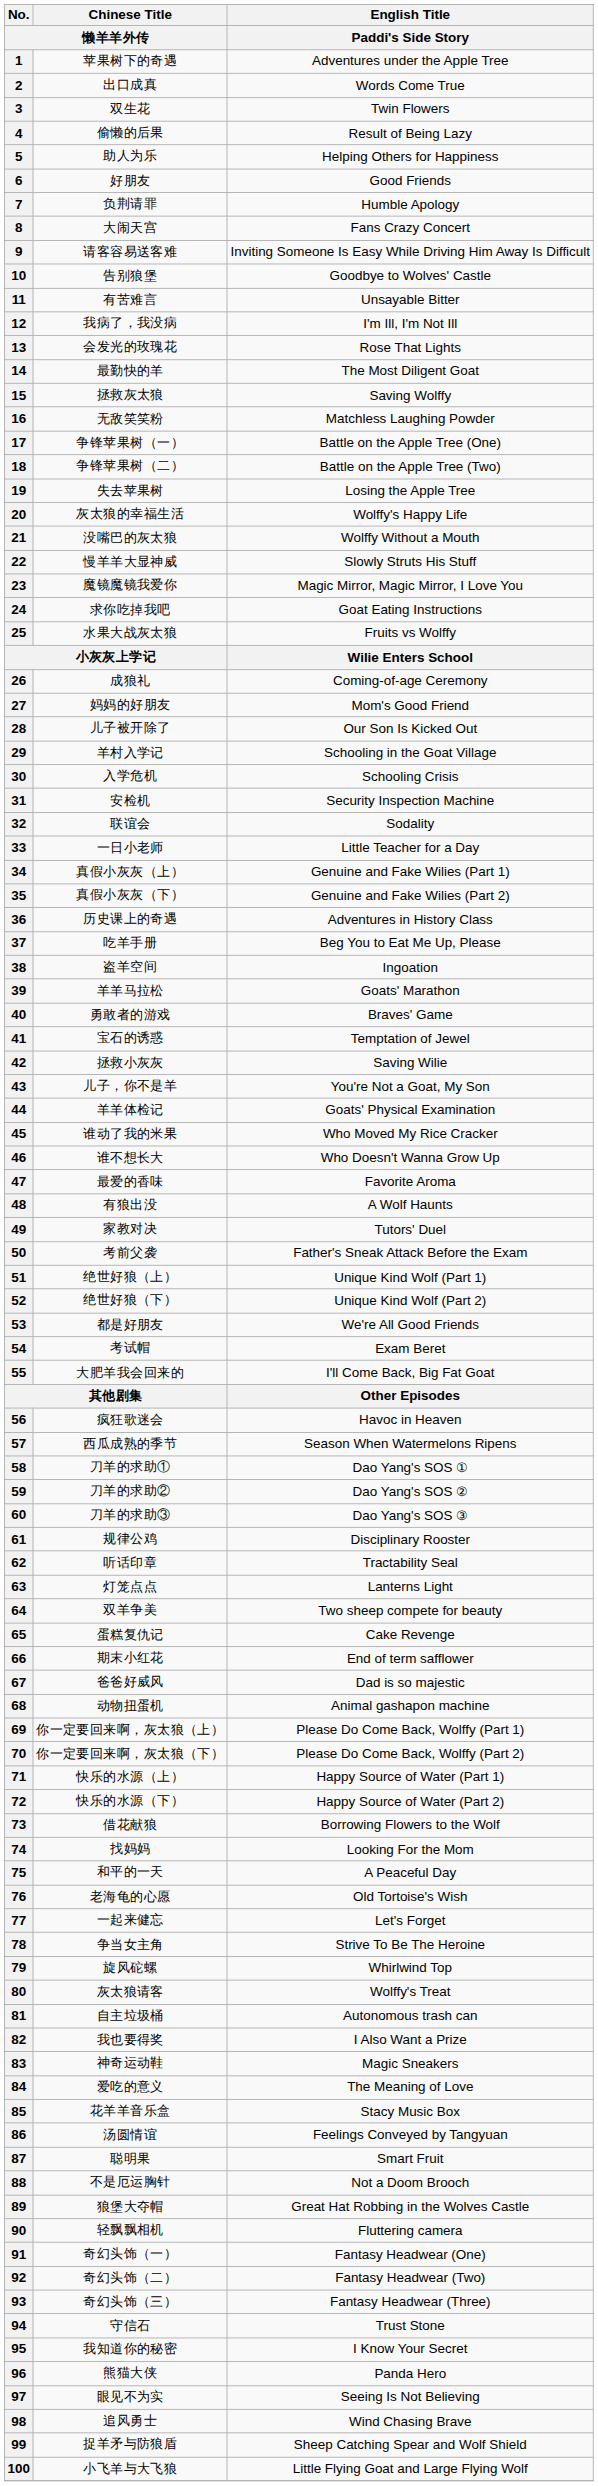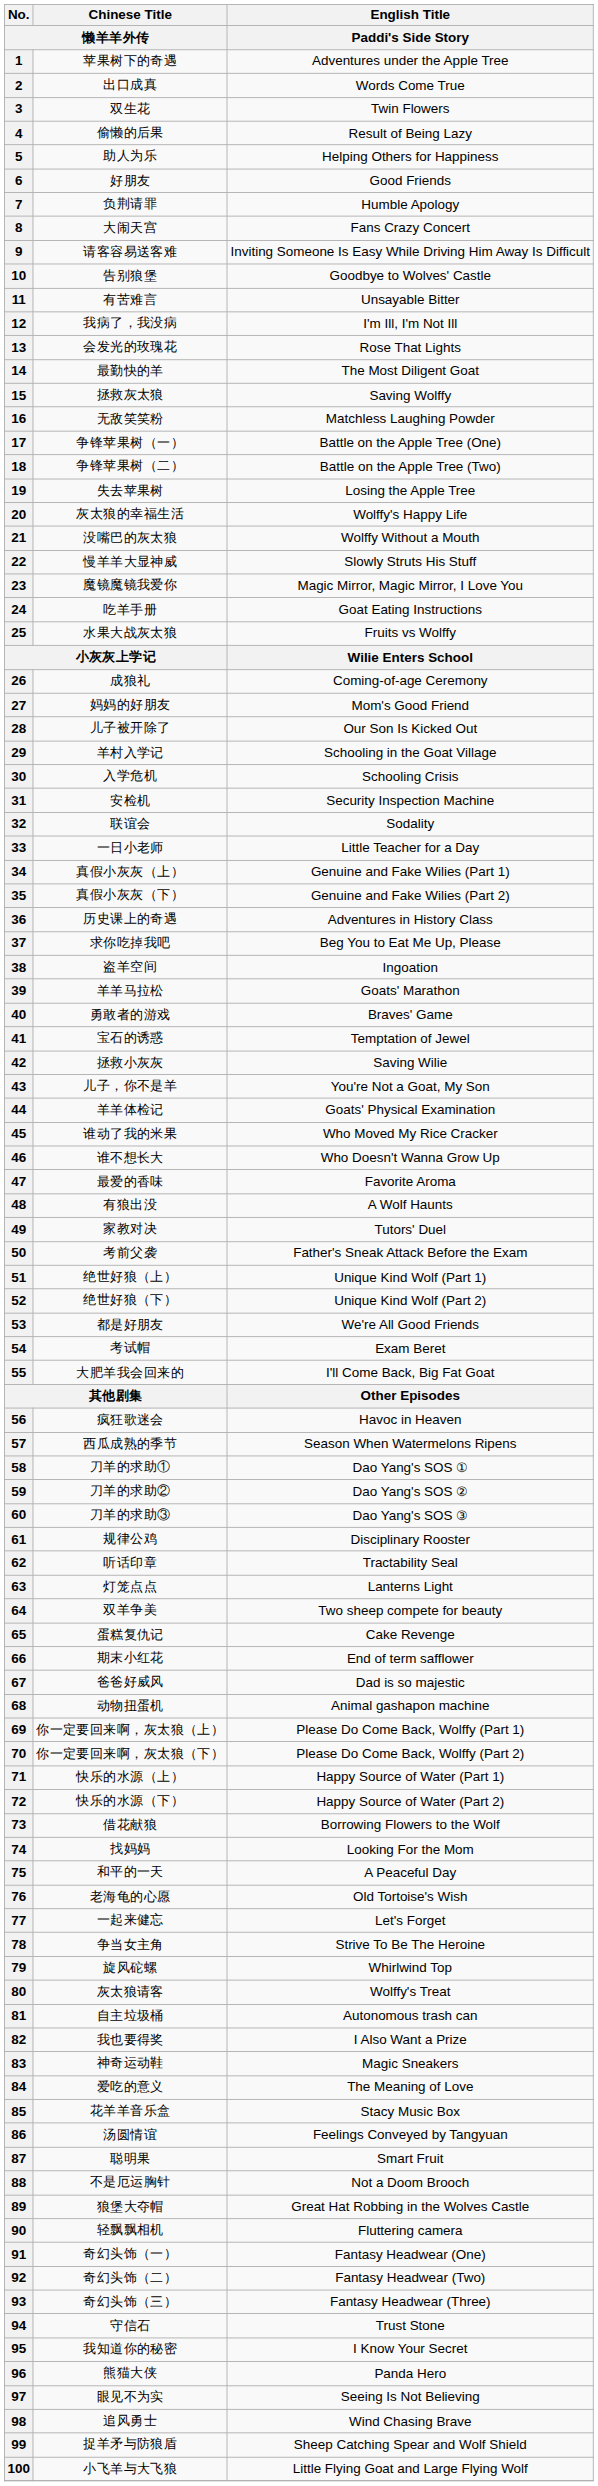 <table class="wikitable" style="text-align:center;">
 <tr>
 <th>No.</th>
 <th>Chinese Title</th>
 <th>English Title</th>
 </tr>
 <tr>
 <th colspan="2">懒羊羊外传</th>
 <th>Paddi's Side Story</th>
 </tr>
 <tr>
 <th>1</th>
 <td>苹果树下的奇遇</td>
 <td>Adventures under the Apple Tree</td>
 </tr>
 <tr>
 <th>2</th>
 <td>出口成真</td>
 <td>Words Come True</td>
 </tr>
 <tr>
 <th>3</th>
 <td>双生花</td>
 <td>Twin Flowers</td>
 </tr>
 <tr>
 <th>4</th>
 <td>偷懒的后果</td>
 <td>Result of Being Lazy</td>
 </tr>
 <tr>
 <th>5</th>
 <td>助人为乐</td>
 <td>Helping Others for Happiness</td>
 </tr>
 <tr>
 <th>6</th>
 <td>好朋友</td>
 <td>Good Friends</td>
 </tr>
 <tr>
 <th>7</th>
 <td>负荆请罪</td>
 <td>Humble Apology</td>
 </tr>
 <tr>
 <th>8</th>
 <td>大闹天宫</td>
 <td>Fans Crazy Concert</td>
 </tr>
 <tr>
 <th>9</th>
 <td>请客容易送客难</td>
 <td>Inviting Someone Is Easy While Driving Him Away Is Difficult</td>
 </tr>
 <tr>
 <th>10</th>
 <td>告别狼堡</td>
 <td>Goodbye to Wolves' Castle</td>
 </tr>
 <tr>
 <th>11</th>
 <td>有苦难言</td>
 <td>Unsayable Bitter</td>
 </tr>
 <tr>
 <th>12</th>
 <td>我病了，我没病</td>
 <td>I'm Ill, I'm Not Ill</td>
 </tr>
 <tr>
 <th>13</th>
 <td>会发光的玫瑰花</td>
 <td>Rose That Lights</td>
 </tr>
 <tr>
 <th>14</th>
 <td>最勤快的羊</td>
 <td>The Most Diligent Goat</td>
 </tr>
 <tr>
 <th>15</th>
 <td>拯救灰太狼</td>
 <td>Saving Wolffy</td>
 </tr>
 <tr>
 <th>16</th>
 <td>无敌笑笑粉</td>
 <td>Matchless Laughing Powder</td>
 </tr>
 <tr>
 <th>17</th>
 <td>争锋苹果树（一）</td>
 <td>Battle on the Apple Tree (One)</td>
 </tr>
 <tr>
 <th>18</th>
 <td>争锋苹果树（二）</td>
 <td>Battle on the Apple Tree (Two)</td>
 </tr>
 <tr>
 <th>19</th>
 <td>失去苹果树</td>
 <td>Losing the Apple Tree</td>
 </tr>
 <tr>
 <th>20</th>
 <td>灰太狼的幸福生活</td>
 <td>Wolffy's Happy Life</td>
 </tr>
 <tr>
 <th>21</th>
 <td>没嘴巴的灰太狼</td>
 <td>Wolffy Without a Mouth</td>
 </tr>
 <tr>
 <th>22</th>
 <td>慢羊羊大显神威</td>
 <td>Slowly Struts His Stuff</td>
 </tr>
 <tr>
 <th>23</th>
 <td>魔镜魔镜我爱你</td>
 <td>Magic Mirror, Magic Mirror, I Love You</td>
 </tr>
 <tr>
 <th>24</th>
-<td>求你吃掉我吧</td>
+<td>吃羊手册</td>
 <td>Goat Eating Instructions</td>
 </tr>
 <tr>
 <th>25</th>
 <td>水果大战灰太狼</td>
 <td>Fruits vs Wolffy</td>
 </tr>
 <tr>
 <th colspan="2">小灰灰上学记</th>
 <th>Wilie Enters School</th>
 </tr>
 <tr>
 <th>26</th>
 <td>成狼礼</td>
 <td>Coming-of-age Ceremony</td>
 </tr>
 <tr>
 <th>27</th>
 <td>妈妈的好朋友</td>
 <td>Mom's Good Friend</td>
 </tr>
 <tr>
 <th>28</th>
 <td>儿子被开除了</td>
 <td>Our Son Is Kicked Out</td>
 </tr>
 <tr>
 <th>29</th>
 <td>羊村入学记</td>
 <td>Schooling in the Goat Village</td>
 </tr>
 <tr>
 <th>30</th>
 <td>入学危机</td>
 <td>Schooling Crisis</td>
 </tr>
 <tr>
 <th>31</th>
 <td>安检机</td>
 <td>Security Inspection Machine</td>
 </tr>
 <tr>
 <th>32</th>
 <td>联谊会</td>
 <td>Sodality</td>
 </tr>
 <tr>
 <th>33</th>
 <td>一日小老师</td>
 <td>Little Teacher for a Day</td>
 </tr>
 <tr>
 <th>34</th>
 <td>真假小灰灰（上）</td>
 <td>Genuine and Fake Wilies (Part 1)</td>
 </tr>
 <tr>
 <th>35</th>
 <td>真假小灰灰（下）</td>
 <td>Genuine and Fake Wilies (Part 2)</td>
 </tr>
 <tr>
 <th>36</th>
 <td>历史课上的奇遇</td>
 <td>Adventures in History Class</td>
 </tr>
 <tr>
 <th>37</th>
-<td>吃羊手册</td>
+<td>求你吃掉我吧</td>
 <td>Beg You to Eat Me Up, Please</td>
 </tr>
 <tr>
 <th>38</th>
 <td>盗羊空间</td>
 <td>Ingoation</td>
 </tr>
 <tr>
 <th>39</th>
 <td>羊羊马拉松</td>
 <td>Goats' Marathon</td>
 </tr>
 <tr>
 <th>40</th>
 <td>勇敢者的游戏</td>
 <td>Braves' Game</td>
 </tr>
 <tr>
 <th>41</th>
 <td>宝石的诱惑</td>
 <td>Temptation of Jewel</td>
 </tr>
 <tr>
 <th>42</th>
 <td>拯救小灰灰</td>
 <td>Saving Wilie</td>
 </tr>
 <tr>
 <th>43</th>
 <td>儿子，你不是羊</td>
 <td>You're Not a Goat, My Son</td>
 </tr>
 <tr>
 <th>44</th>
 <td>羊羊体检记</td>
 <td>Goats' Physical Examination</td>
 </tr>
 <tr>
 <th>45</th>
 <td>谁动了我的米果</td>
 <td>Who Moved My Rice Cracker</td>
 </tr>
 <tr>
 <th>46</th>
 <td>谁不想长大</td>
 <td>Who Doesn't Wanna Grow Up</td>
 </tr>
 <tr>
 <th>47</th>
 <td>最爱的香味</td>
 <td>Favorite Aroma</td>
 </tr>
 <tr>
 <th>48</th>
 <td>有狼出没</td>
 <td>A Wolf Haunts</td>
 </tr>
 <tr>
 <th>49</th>
 <td>家教对决</td>
 <td>Tutors' Duel</td>
 </tr>
 <tr>
 <th>50</th>
 <td>考前父袭</td>
 <td>Father's Sneak Attack Before the Exam</td>
 </tr>
 <tr>
 <th>51</th>
 <td>绝世好狼（上）</td>
 <td>Unique Kind Wolf (Part 1)</td>
 </tr>
 <tr>
 <th>52</th>
 <td>绝世好狼（下）</td>
 <td>Unique Kind Wolf (Part 2)</td>
 </tr>
 <tr>
 <th>53</th>
 <td>都是好朋友</td>
 <td>We're All Good Friends</td>
 </tr>
 <tr>
 <th>54</th>
 <td>考试帽</td>
 <td>Exam Beret</td>
 </tr>
 <tr>
 <th>55</th>
 <td>大肥羊我会回来的</td>
 <td>I'll Come Back, Big Fat Goat</td>
 </tr>
 <tr>
 <th colspan="2">其他剧集</th>
 <th>Other Episodes</th>
 </tr>
 <tr>
 <th>56</th>
 <td>疯狂歌迷会</td>
 <td>Havoc in Heaven</td>
 </tr>
 <tr>
 <th>57</th>
 <td>西瓜成熟的季节</td>
 <td>Season When Watermelons Ripens</td>
 </tr>
 <tr>
 <th>58</th>
 <td>刀羊的求助①</td>
 <td>Dao Yang's SOS ①</td>
 </tr>
 <tr>
 <th>59</th>
 <td>刀羊的求助②</td>
 <td>Dao Yang's SOS ②</td>
 </tr>
 <tr>
 <th>60</th>
 <td>刀羊的求助③</td>
 <td>Dao Yang's SOS ③</td>
 </tr>
 <tr>
 <th>61</th>
 <td>规律公鸡</td>
 <td>Disciplinary Rooster</td>
 </tr>
 <tr>
 <th>62</th>
 <td>听话印章</td>
 <td>Tractability Seal</td>
 </tr>
 <tr>
 <th>63</th>
 <td>灯笼点点</td>
 <td>Lanterns Light</td>
 </tr>
 <tr>
 <th>64</th>
 <td>双羊争美</td>
 <td>Two sheep compete for beauty</td>
 </tr>
 <tr>
 <th>65</th>
 <td>蛋糕复仇记</td>
 <td>Cake Revenge</td>
 </tr>
 <tr>
 <th>66</th>
 <td>期末小红花</td>
 <td>End of term safflower</td>
 </tr>
 <tr>
 <th>67</th>
 <td>爸爸好威风</td>
 <td>Dad is so majestic</td>
 </tr>
 <tr>
 <th>68</th>
 <td>动物扭蛋机</td>
 <td>Animal gashapon machine</td>
 </tr>
 <tr>
 <th>69</th>
 <td>你一定要回来啊，灰太狼（上）</td>
 <td>Please Do Come Back, Wolffy (Part 1)</td>
 </tr>
 <tr>
 <th>70</th>
 <td>你一定要回来啊，灰太狼（下）</td>
 <td>Please Do Come Back, Wolffy (Part 2)</td>
 </tr>
 <tr>
 <th>71</th>
 <td>快乐的水源（上）</td>
 <td>Happy Source of Water (Part 1)</td>
 </tr>
 <tr>
 <th>72</th>
 <td>快乐的水源（下）</td>
 <td>Happy Source of Water (Part 2)</td>
 </tr>
 <tr>
 <th>73</th>
 <td>借花献狼</td>
 <td>Borrowing Flowers to the Wolf</td>
 </tr>
 <tr>
 <th>74</th>
 <td>找妈妈</td>
 <td>Looking For the Mom</td>
 </tr>
 <tr>
 <th>75</th>
 <td>和平的一天</td>
 <td>A Peaceful Day</td>
 </tr>
 <tr>
 <th>76</th>
 <td>老海龟的心愿</td>
 <td>Old Tortoise's Wish</td>
 </tr>
 <tr>
 <th>77</th>
 <td>一起来健忘</td>
 <td>Let's Forget</td>
 </tr>
 <tr>
 <th>78</th>
 <td>争当女主角</td>
 <td>Strive To Be The Heroine</td>
 </tr>
 <tr>
 <th>79</th>
 <td>旋风砣螺</td>
 <td>Whirlwind Top</td>
 </tr>
 <tr>
 <th>80</th>
 <td>灰太狼请客</td>
 <td>Wolffy's Treat</td>
 </tr>
 <tr>
 <th>81</th>
 <td>自主垃圾桶</td>
 <td>Autonomous trash can</td>
 </tr>
 <tr>
 <th>82</th>
 <td>我也要得奖</td>
 <td>I Also Want a Prize</td>
 </tr>
 <tr>
 <th>83</th>
 <td>神奇运动鞋</td>
 <td>Magic Sneakers</td>
 </tr>
 <tr>
 <th>84</th>
 <td>爱吃的意义</td>
 <td>The Meaning of Love</td>
 </tr>
 <tr>
 <th>85</th>
 <td>花羊羊音乐盒</td>
 <td>Stacy Music Box</td>
 </tr>
 <tr>
 <th>86</th>
 <td>汤圆情谊</td>
 <td>Feelings Conveyed by Tangyuan</td>
 </tr>
 <tr>
 <th>87</th>
 <td>聪明果</td>
 <td>Smart Fruit</td>
 </tr>
 <tr>
 <th>88</th>
 <td>不是厄运胸针</td>
 <td>Not a Doom Brooch</td>
 </tr>
 <tr>
 <th>89</th>
 <td>狼堡大夺帽</td>
 <td>Great Hat Robbing in the Wolves Castle</td>
 </tr>
 <tr>
 <th>90</th>
 <td>轻飘飘相机</td>
 <td>Fluttering camera</td>
 </tr>
 <tr>
 <th>91</th>
 <td>奇幻头饰（一）</td>
 <td>Fantasy Headwear (One)</td>
 </tr>
 <tr>
 <th>92</th>
 <td>奇幻头饰（二）</td>
 <td>Fantasy Headwear (Two)</td>
 </tr>
 <tr>
 <th>93</th>
 <td>奇幻头饰（三）</td>
 <td>Fantasy Headwear (Three)</td>
 </tr>
 <tr>
 <th>94</th>
 <td>守信石</td>
 <td>Trust Stone</td>
 </tr>
 <tr>
 <th>95</th>
 <td>我知道你的秘密</td>
 <td>I Know Your Secret</td>
 </tr>
 <tr>
 <th>96</th>
 <td>熊猫大侠</td>
 <td>Panda Hero</td>
 </tr>
 <tr>
 <th>97</th>
 <td>眼见不为实</td>
 <td>Seeing Is Not Believing</td>
 </tr>
 <tr>
 <th>98</th>
 <td>追风勇士</td>
 <td>Wind Chasing Brave</td>
 </tr>
 <tr>
 <th>99</th>
 <td>捉羊矛与防狼盾</td>
 <td>Sheep Catching Spear and Wolf Shield</td>
 </tr>
 <tr>
 <th>100</th>
 <td>小飞羊与大飞狼</td>
 <td>Little Flying Goat and Large Flying Wolf</td>
 </tr>
 <tr>
 </tr>
 </table>
